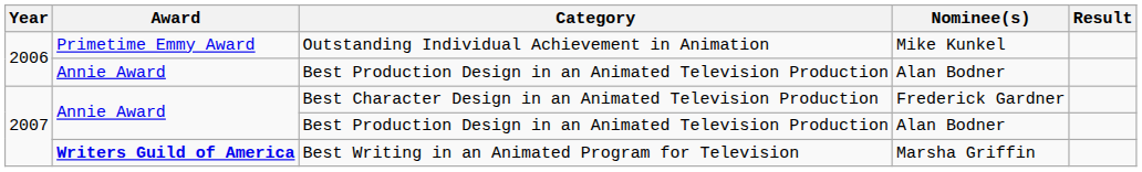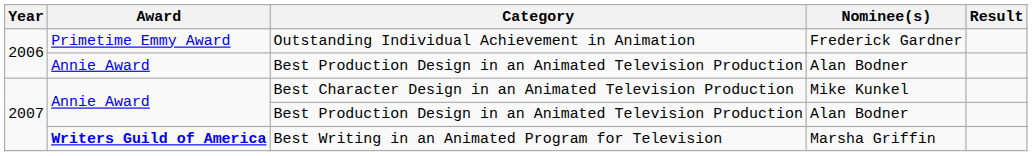 <table class="wikitable sortable">
 <tr>
 <th>Year</th>
 <th>Award</th>
 <th>Category</th>
 <th>Nominee(s)</th>
 <th>Result</th>
 </tr>
 <tr>
 <td rowspan="2">2006</td>
 <td><a href='#'>Primetime Emmy Award</a></td>
 <td>Outstanding Individual Achievement in Animation</td>
-<td>Mike Kunkel<br></td>
+<td>Frederick Gardner<br></td>
 <td></td>
 </tr>
 <tr>
 <td><a href='#'>Annie Award</a></td>
 <td>Best Production Design in an Animated Television Production</td>
 <td>Alan Bodner <br></td>
 <td></td>
 </tr>
 <tr>
 <td rowspan="3">2007</td>
 <td rowspan="2"><a href='#'>Annie Award</a></td>
 <td>Best Character Design in an Animated Television Production</td>
-<td>Frederick Gardner<br></td>
+<td>Mike Kunkel<br></td>
 <td></td>
 </tr>
 <tr>
 <td>Best Production Design in an Animated Television Production</td>
 <td>Alan Bodner<br></td>
 <td></td>
 </tr>
 <tr>
 <td><strong><a href='#'>Writers Guild of America</a></strong></td>
 <td>Best Writing in an Animated Program for Television</td>
 <td>Marsha Griffin<br></td>
 <td></td>
 </tr>
 </table>
